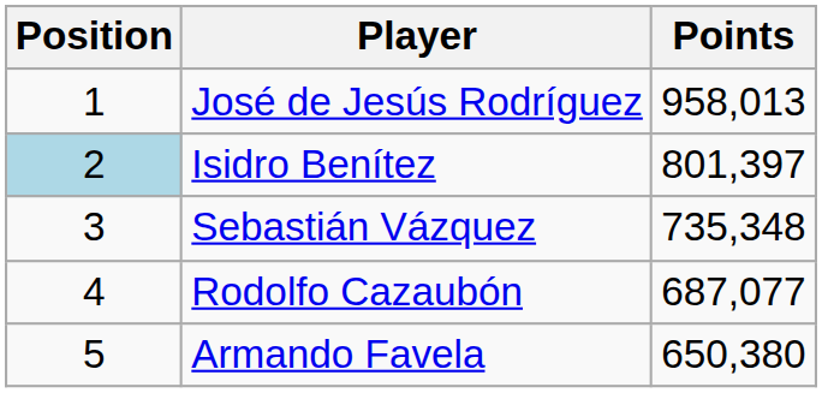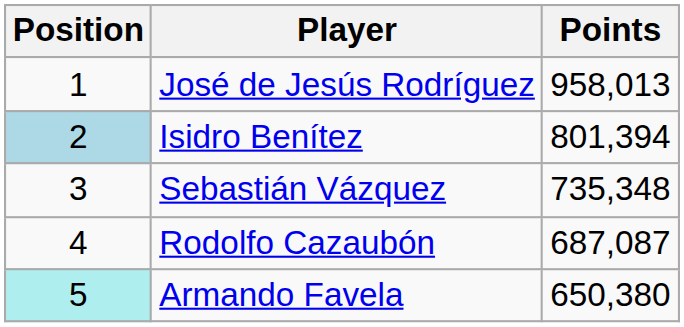 <table class=wikitable>
 <tr>
 <th>Position</th>
 <th>Player</th>
 <th>Points</th>
 </tr>
 <tr>
 <td align=center>1</td>
 <td> <a href='#'>José de Jesús Rodríguez</a></td>
 <td align=center>958,013</td>
 </tr>
 <tr>
 <td align=center style="background: lightblue;">2</td>
 <td> <a href='#'>Isidro Benítez</a></td>
-<td align=center>801,397</td>
+<td align=center>801,394</td>
 </tr>
 <tr>
 <td align=center>3</td>
 <td> <a href='#'>Sebastián Vázquez</a></td>
 <td align=center>735,348</td>
 </tr>
 <tr>
 <td align=center>4</td>
 <td> <a href='#'>Rodolfo Cazaubón</a></td>
-<td align=center>687,077</td>
+<td align=center>687,087</td>
 </tr>
 <tr>
-<td align=center>5</td>
+<td align=center style="background: paleturquoise;">5</td>
 <td> <a href='#'>Armando Favela</a></td>
 <td align=center>650,380</td>
 </tr>
 </table>
